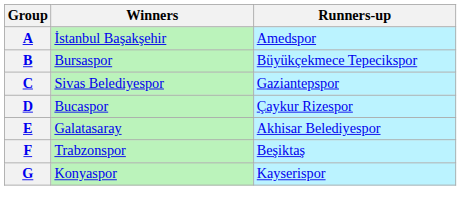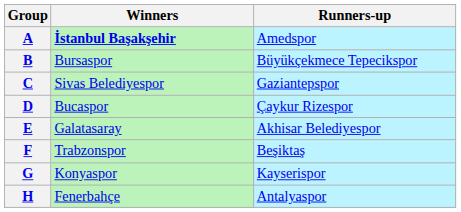 <table class="wikitable">
 <tr>
 <th>Group</th>
 <th width=220>Winners</th>
 <th width=220>Runners-up</th>
 </tr>
 <tr>
 <th><a href='#'>A</a></th>
-<td bgcolor=#BBF3BB><a href='#'>İstanbul Başakşehir</a></td>
+<td bgcolor=#BBF3BB><strong><a href='#'>İstanbul Başakşehir</a></strong></td>
 <td bgcolor=#BBF3FF><a href='#'>Amedspor</a></td>
 </tr>
 <tr>
 <th><a href='#'>B</a></th>
 <td bgcolor=#BBF3BB><a href='#'>Bursaspor</a></td>
 <td bgcolor=#BBF3FF><a href='#'>Büyükçekmece Tepecikspor</a></td>
 </tr>
 <tr>
 <th><a href='#'>C</a></th>
 <td bgcolor=#BBF3BB><a href='#'>Sivas Belediyespor</a></td>
 <td bgcolor=#BBF3FF><a href='#'>Gaziantepspor</a></td>
 </tr>
 <tr>
 <th><a href='#'>D</a></th>
 <td bgcolor=#BBF3BB><a href='#'>Bucaspor</a></td>
 <td bgcolor=#BBF3FF><a href='#'>Çaykur Rizespor</a></td>
 </tr>
 <tr>
 <th><a href='#'>E</a></th>
 <td bgcolor=#BBF3BB><a href='#'>Galatasaray</a></td>
 <td bgcolor=#BBF3FF><a href='#'>Akhisar Belediyespor</a></td>
 </tr>
 <tr>
 <th><a href='#'>F</a></th>
 <td bgcolor=#BBF3BB><a href='#'>Trabzonspor</a></td>
 <td bgcolor=#BBF3FF><a href='#'>Beşiktaş</a></td>
 </tr>
 <tr>
 <th><a href='#'>G</a></th>
 <td bgcolor=#BBF3BB><a href='#'>Konyaspor</a></td>
 <td bgcolor=#BBF3FF><a href='#'>Kayserispor</a></td>
 </tr>
+<tr>
+<th><a href='#'>H</a></th>
+<td bgcolor=#BBF3BB><a href='#'>Fenerbahçe</a></td>
+<td bgcolor=#BBF3FF><a href='#'>Antalyaspor</a></td>
+</tr>
 </table>
